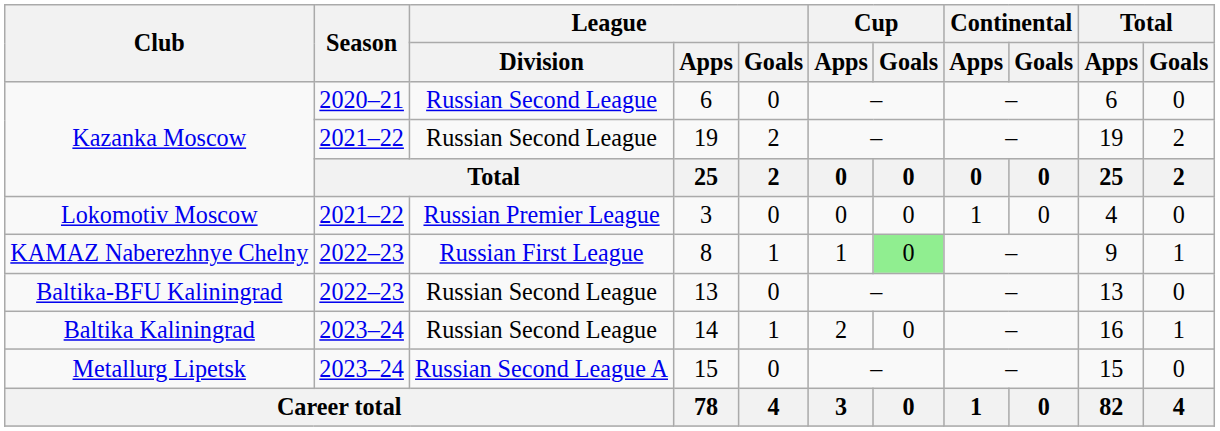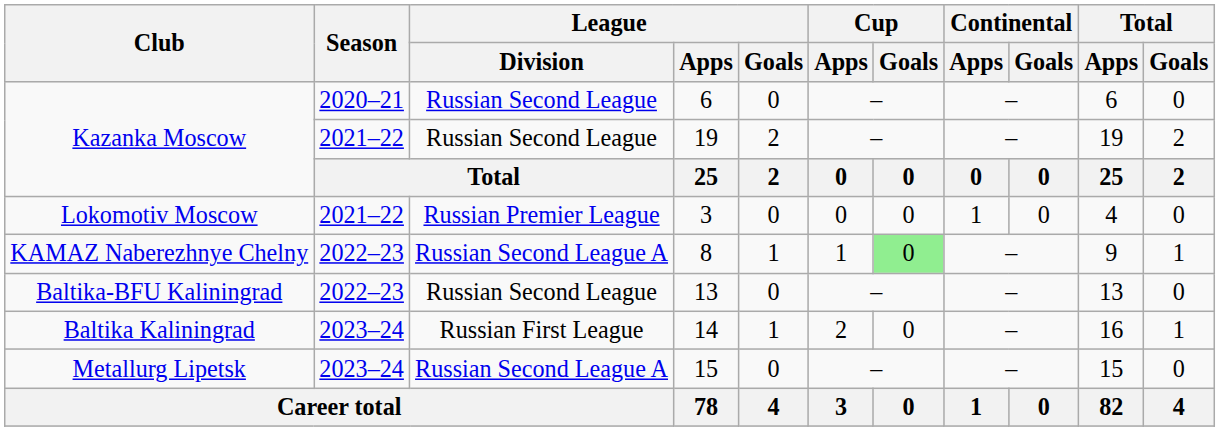 <table class="wikitable" style="text-align: center;">
 <tr>
 <th rowspan=2>Club</th>
 <th rowspan=2>Season</th>
 <th colspan=3>League</th>
 <th colspan=2>Cup</th>
 <th colspan=2>Continental</th>
 <th colspan=2>Total</th>
 </tr>
 <tr>
 <th>Division</th>
 <th>Apps</th>
 <th>Goals</th>
 <th>Apps</th>
 <th>Goals</th>
 <th>Apps</th>
 <th>Goals</th>
 <th>Apps</th>
 <th>Goals</th>
 </tr>
 <tr>
 <td rowspan="3"><a href='#'>Kazanka Moscow</a></td>
 <td><a href='#'>2020–21</a></td>
 <td><a href='#'>Russian Second League</a></td>
 <td>6</td>
 <td>0</td>
 <td colspan=2>–</td>
 <td colspan=2>–</td>
 <td>6</td>
 <td>0</td>
 </tr>
 <tr>
 <td><a href='#'>2021–22</a></td>
 <td>Russian Second League</td>
 <td>19</td>
 <td>2</td>
 <td colspan=2>–</td>
 <td colspan=2>–</td>
 <td>19</td>
 <td>2</td>
 </tr>
 <tr>
 <th colspan=2>Total</th>
 <th>25</th>
 <th>2</th>
 <th>0</th>
 <th>0</th>
 <th>0</th>
 <th>0</th>
 <th>25</th>
 <th>2</th>
 </tr>
 <tr>
 <td><a href='#'>Lokomotiv Moscow</a></td>
 <td><a href='#'>2021–22</a></td>
 <td><a href='#'>Russian Premier League</a></td>
 <td>3</td>
 <td>0</td>
 <td>0</td>
 <td>0</td>
 <td>1</td>
 <td>0</td>
 <td>4</td>
 <td>0</td>
 </tr>
 <tr>
 <td><a href='#'>KAMAZ Naberezhnye Chelny</a></td>
 <td><a href='#'>2022–23</a></td>
-<td><a href='#'>Russian First League</a></td>
+<td><a href='#'>Russian Second League A</a></td>
 <td>8</td>
 <td>1</td>
 <td>1</td>
 <td style="background: lightgreen;">0</td>
 <td colspan=2>–</td>
 <td>9</td>
 <td>1</td>
 </tr>
 <tr>
 <td><a href='#'>Baltika-BFU Kaliningrad</a></td>
 <td><a href='#'>2022–23</a></td>
 <td>Russian Second League</td>
 <td>13</td>
 <td>0</td>
 <td colspan=2>–</td>
 <td colspan=2>–</td>
 <td>13</td>
 <td>0</td>
 </tr>
 <tr>
 <td><a href='#'>Baltika Kaliningrad</a></td>
 <td><a href='#'>2023–24</a></td>
-<td>Russian Second League</td>
+<td>Russian First League</td>
 <td>14</td>
 <td>1</td>
 <td>2</td>
 <td>0</td>
 <td colspan=2>–</td>
 <td>16</td>
 <td>1</td>
 </tr>
 <tr>
 <td><a href='#'>Metallurg Lipetsk</a></td>
 <td><a href='#'>2023–24</a></td>
 <td><a href='#'>Russian Second League A</a></td>
 <td>15</td>
 <td>0</td>
 <td colspan=2>–</td>
 <td colspan=2>–</td>
 <td>15</td>
 <td>0</td>
 </tr>
 <tr>
 <th colspan=3>Career total</th>
 <th>78</th>
 <th>4</th>
 <th>3</th>
 <th>0</th>
 <th>1</th>
 <th>0</th>
 <th>82</th>
 <th>4</th>
 </tr>
 </table>
